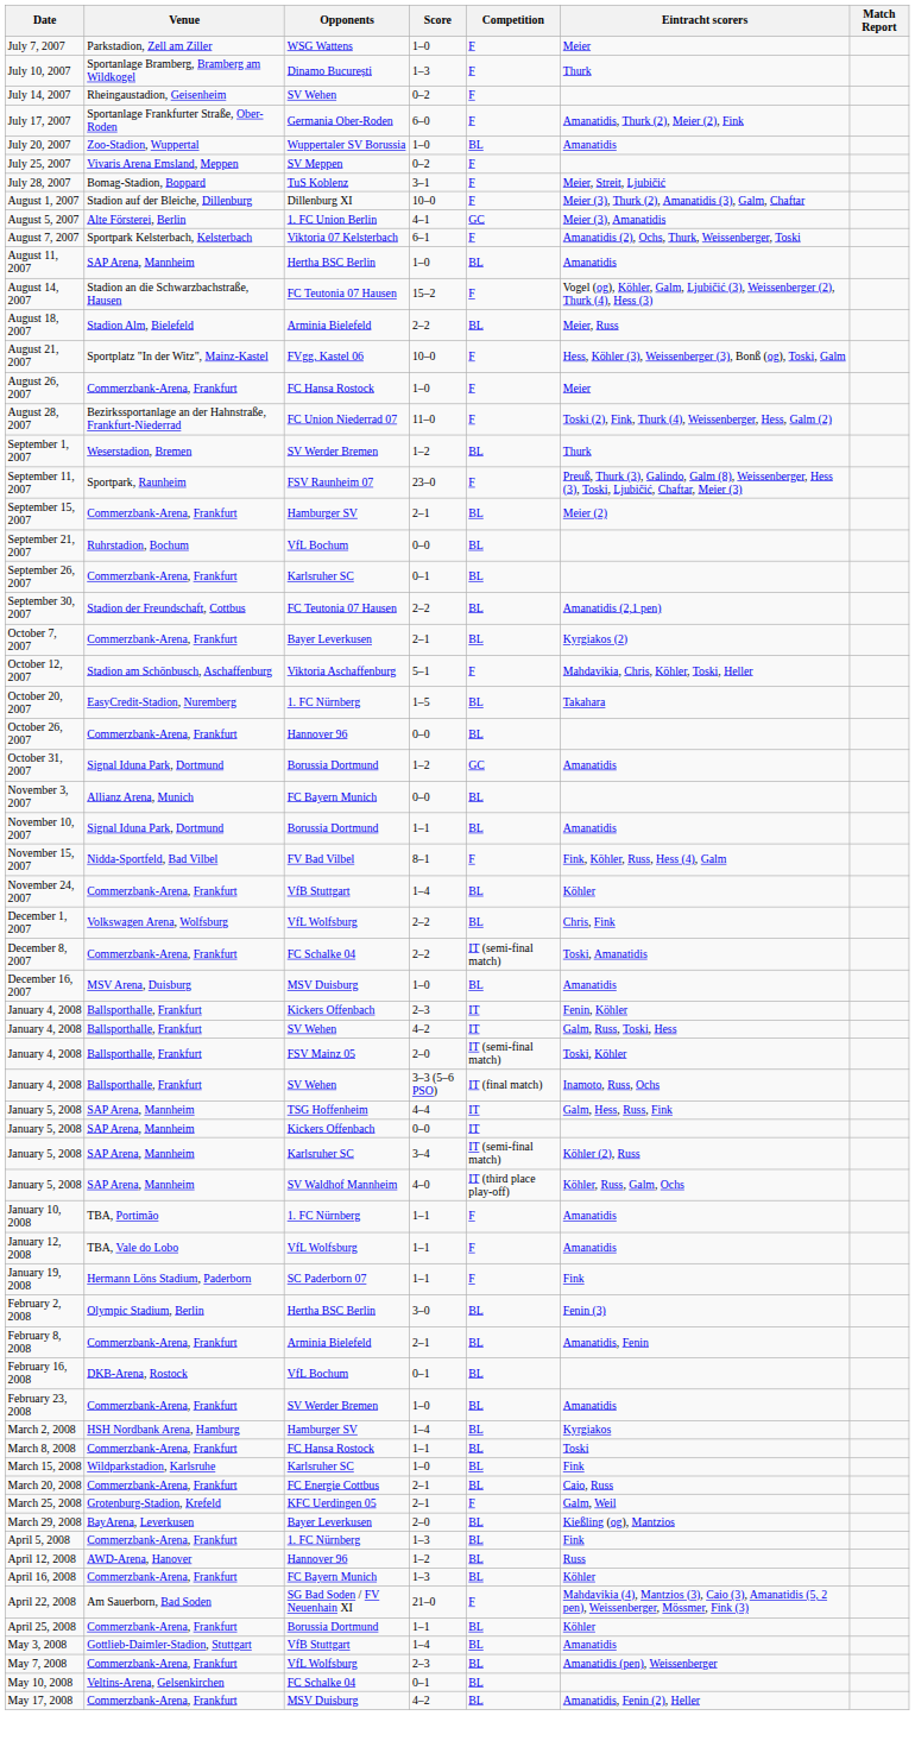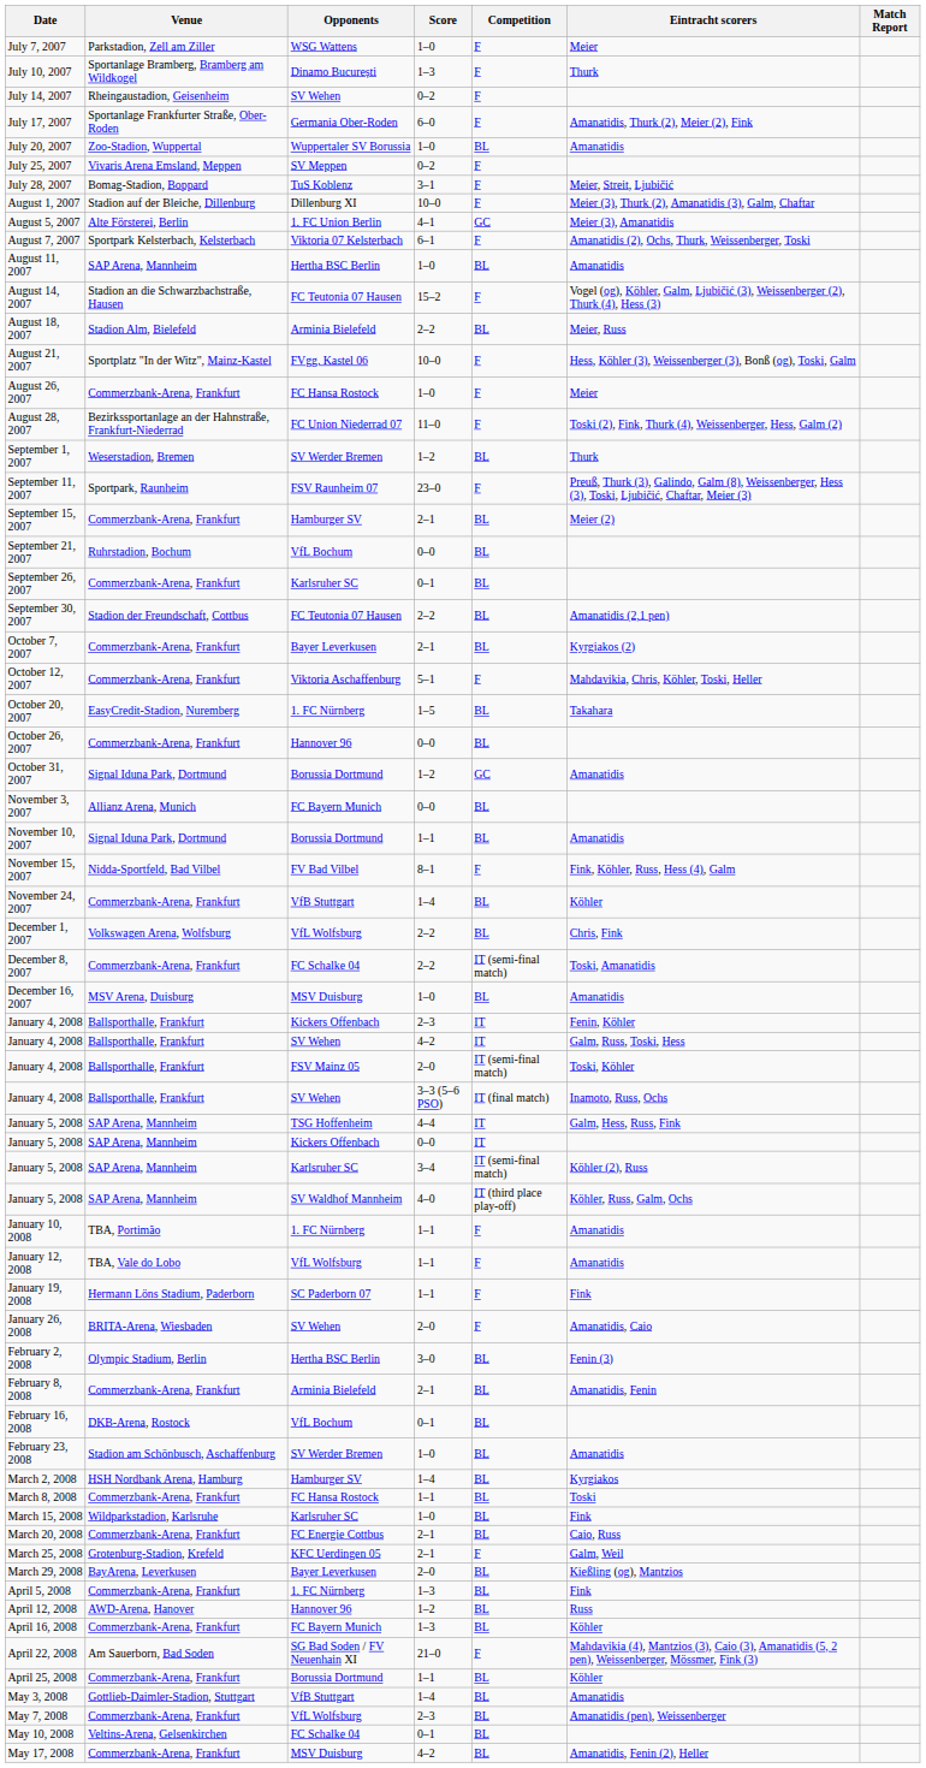 <table class="wikitable">
 <tr>
 <th>Date</th>
 <th>Venue</th>
 <th>Opponents</th>
 <th>Score</th>
 <th>Competition</th>
 <th>Eintracht scorers</th>
 <th>Match Report</th>
 </tr>
 <tr>
 <td>July 7, 2007</td>
 <td>Parkstadion, <a href='#'>Zell am Ziller</a></td>
 <td><a href='#'>WSG Wattens</a></td>
 <td>1–0</td>
 <td><a href='#'>F</a></td>
 <td><a href='#'>Meier</a></td>
 <td></td>
 </tr>
 <tr>
 <td>July 10, 2007</td>
 <td>Sportanlage Bramberg, <a href='#'>Bramberg am Wildkogel</a></td>
 <td><a href='#'>Dinamo București</a></td>
 <td>1–3</td>
 <td><a href='#'>F</a></td>
 <td><a href='#'>Thurk</a></td>
 <td></td>
 </tr>
 <tr>
 <td>July 14, 2007</td>
 <td>Rheingaustadion, <a href='#'>Geisenheim</a></td>
 <td><a href='#'>SV Wehen</a></td>
 <td>0–2</td>
 <td><a href='#'>F</a></td>
 <td></td>
 <td></td>
 </tr>
 <tr>
 <td>July 17, 2007</td>
 <td>Sportanlage Frankfurter Straße, <a href='#'>Ober-Roden</a></td>
 <td><a href='#'>Germania Ober-Roden</a></td>
 <td>6–0</td>
 <td><a href='#'>F</a></td>
 <td><a href='#'>Amanatidis</a>, <a href='#'>Thurk (2)</a>, <a href='#'>Meier (2)</a>, <a href='#'>Fink</a></td>
 <td></td>
 </tr>
 <tr>
 <td>July 20, 2007</td>
 <td><a href='#'>Zoo-Stadion</a>, <a href='#'>Wuppertal</a></td>
 <td><a href='#'>Wuppertaler SV Borussia</a></td>
 <td>1–0</td>
 <td><a href='#'>BL</a></td>
 <td><a href='#'>Amanatidis</a></td>
 <td></td>
 </tr>
 <tr>
 <td>July 25, 2007</td>
 <td><a href='#'>Vivaris Arena Emsland</a>, <a href='#'>Meppen</a></td>
 <td><a href='#'>SV Meppen</a></td>
 <td>0–2</td>
 <td><a href='#'>F</a></td>
 <td></td>
 <td></td>
 </tr>
 <tr>
 <td>July 28, 2007</td>
 <td>Bomag-Stadion, <a href='#'>Boppard</a></td>
 <td><a href='#'>TuS Koblenz</a></td>
 <td>3–1</td>
 <td><a href='#'>F</a></td>
 <td><a href='#'>Meier</a>, <a href='#'>Streit</a>, <a href='#'>Ljubičić</a></td>
 <td></td>
 </tr>
 <tr>
 <td>August 1, 2007</td>
 <td>Stadion auf der Bleiche, <a href='#'>Dillenburg</a></td>
 <td>Dillenburg XI</td>
 <td>10–0</td>
 <td><a href='#'>F</a></td>
 <td><a href='#'>Meier (3)</a>, <a href='#'>Thurk (2)</a>, <a href='#'>Amanatidis (3)</a>, <a href='#'>Galm</a>, <a href='#'>Chaftar</a></td>
 <td></td>
 </tr>
 <tr>
 <td>August 5, 2007</td>
 <td><a href='#'>Alte Försterei</a>, <a href='#'>Berlin</a></td>
 <td><a href='#'>1. FC Union Berlin</a></td>
 <td>4–1</td>
 <td><a href='#'>GC</a></td>
 <td><a href='#'>Meier (3)</a>, <a href='#'>Amanatidis</a></td>
 <td></td>
 </tr>
 <tr>
 <td>August 7, 2007</td>
 <td>Sportpark Kelsterbach, <a href='#'>Kelsterbach</a></td>
 <td><a href='#'>Viktoria 07 Kelsterbach</a></td>
 <td>6–1</td>
 <td><a href='#'>F</a></td>
 <td><a href='#'>Amanatidis (2)</a>, <a href='#'>Ochs</a>, <a href='#'>Thurk</a>, <a href='#'>Weissenberger</a>, <a href='#'>Toski</a></td>
 <td></td>
 </tr>
 <tr>
 <td>August 11, 2007</td>
 <td><a href='#'>SAP Arena</a>,  <a href='#'>Mannheim</a></td>
 <td><a href='#'>Hertha BSC Berlin</a></td>
 <td>1–0</td>
 <td><a href='#'>BL</a></td>
 <td><a href='#'>Amanatidis</a></td>
 <td></td>
 </tr>
 <tr>
 <td>August 14, 2007</td>
 <td>Stadion an die Schwarzbachstraße, <a href='#'>Hausen</a></td>
 <td><a href='#'>FC Teutonia 07 Hausen</a></td>
 <td>15–2</td>
 <td><a href='#'>F</a></td>
 <td>Vogel (<a href='#'>og</a>), <a href='#'>Köhler</a>, <a href='#'>Galm</a>, <a href='#'>Ljubičić (3)</a>, <a href='#'>Weissenberger (2)</a>, <a href='#'>Thurk (4)</a>, <a href='#'>Hess (3)</a></td>
 <td></td>
 </tr>
 <tr>
 <td>August 18, 2007</td>
 <td><a href='#'>Stadion Alm</a>, <a href='#'>Bielefeld</a></td>
 <td><a href='#'>Arminia Bielefeld</a></td>
 <td>2–2</td>
 <td><a href='#'>BL</a></td>
 <td><a href='#'>Meier</a>, <a href='#'>Russ</a></td>
 <td></td>
 </tr>
 <tr>
 <td>August 21, 2007</td>
 <td>Sportplatz "In der Witz", <a href='#'>Mainz-Kastel</a></td>
 <td><a href='#'>FVgg. Kastel 06</a></td>
 <td>10–0</td>
 <td><a href='#'>F</a></td>
 <td><a href='#'>Hess</a>, <a href='#'>Köhler (3)</a>, <a href='#'>Weissenberger (3)</a>, Bonß (<a href='#'>og</a>), <a href='#'>Toski</a>, <a href='#'>Galm</a></td>
 <td></td>
 </tr>
 <tr>
 <td>August 26, 2007</td>
 <td><a href='#'>Commerzbank-Arena</a>, <a href='#'>Frankfurt</a></td>
 <td><a href='#'>FC Hansa Rostock</a></td>
 <td>1–0</td>
 <td><a href='#'>F</a></td>
 <td><a href='#'>Meier</a></td>
 <td></td>
 </tr>
 <tr>
 <td>August 28, 2007</td>
 <td>Bezirkssportanlage an der Hahnstraße, <a href='#'>Frankfurt-Niederrad</a></td>
 <td><a href='#'>FC Union Niederrad 07</a></td>
 <td>11–0</td>
 <td><a href='#'>F</a></td>
 <td><a href='#'>Toski (2)</a>, <a href='#'>Fink</a>, <a href='#'>Thurk (4)</a>, <a href='#'>Weissenberger</a>, <a href='#'>Hess</a>, <a href='#'>Galm (2)</a></td>
 <td></td>
 </tr>
 <tr>
 <td>September 1, 2007</td>
 <td><a href='#'>Weserstadion</a>, <a href='#'>Bremen</a></td>
 <td><a href='#'>SV Werder Bremen</a></td>
 <td>1–2</td>
 <td><a href='#'>BL</a></td>
 <td><a href='#'>Thurk</a></td>
 <td></td>
 </tr>
 <tr>
 <td>September 11, 2007</td>
 <td>Sportpark, <a href='#'>Raunheim</a></td>
 <td><a href='#'>FSV Raunheim 07</a></td>
 <td>23–0</td>
 <td><a href='#'>F</a></td>
 <td><a href='#'>Preuß</a>, <a href='#'>Thurk (3)</a>, <a href='#'>Galindo</a>, <a href='#'>Galm (8)</a>, <a href='#'>Weissenberger</a>, <a href='#'>Hess (3)</a>, <a href='#'>Toski</a>, <a href='#'>Ljubičić</a>, <a href='#'>Chaftar</a>, <a href='#'>Meier (3)</a></td>
 <td></td>
 </tr>
 <tr>
 <td>September 15, 2007</td>
 <td><a href='#'>Commerzbank-Arena</a>, <a href='#'>Frankfurt</a></td>
 <td><a href='#'>Hamburger SV</a></td>
 <td>2–1</td>
 <td><a href='#'>BL</a></td>
 <td><a href='#'>Meier (2)</a></td>
 <td></td>
 </tr>
 <tr>
 <td>September 21, 2007</td>
 <td><a href='#'>Ruhrstadion</a>, <a href='#'>Bochum</a></td>
 <td><a href='#'>VfL Bochum</a></td>
 <td>0–0</td>
 <td><a href='#'>BL</a></td>
 <td></td>
 <td></td>
 </tr>
 <tr>
 <td>September 26, 2007</td>
 <td><a href='#'>Commerzbank-Arena</a>, <a href='#'>Frankfurt</a></td>
 <td><a href='#'>Karlsruher SC</a></td>
 <td>0–1</td>
 <td><a href='#'>BL</a></td>
 <td></td>
 <td></td>
 </tr>
 <tr>
 <td>September 30, 2007</td>
 <td><a href='#'>Stadion der Freundschaft</a>, <a href='#'>Cottbus</a></td>
 <td><a href='#'>FC Teutonia 07 Hausen</a></td>
 <td>2–2</td>
 <td><a href='#'>BL</a></td>
 <td><a href='#'>Amanatidis (2,1 pen)</a></td>
 <td></td>
 </tr>
 <tr>
 <td>October 7, 2007</td>
 <td><a href='#'>Commerzbank-Arena</a>, <a href='#'>Frankfurt</a></td>
 <td><a href='#'>Bayer Leverkusen</a></td>
 <td>2–1</td>
 <td><a href='#'>BL</a></td>
 <td><a href='#'>Kyrgiakos (2)</a></td>
 <td></td>
 </tr>
 <tr>
 <td>October 12, 2007</td>
-<td><a href='#'>Stadion am Schönbusch</a>, <a href='#'>Aschaffenburg</a></td>
+<td><a href='#'>Commerzbank-Arena</a>, <a href='#'>Frankfurt</a></td>
 <td><a href='#'>Viktoria Aschaffenburg</a></td>
 <td>5–1</td>
 <td><a href='#'>F</a></td>
 <td><a href='#'>Mahdavikia</a>, <a href='#'>Chris</a>, <a href='#'>Köhler</a>, <a href='#'>Toski</a>, <a href='#'>Heller</a></td>
 <td></td>
 </tr>
 <tr>
 <td>October 20, 2007</td>
 <td><a href='#'>EasyCredit-Stadion</a>, <a href='#'>Nuremberg</a></td>
 <td><a href='#'>1. FC Nürnberg</a></td>
 <td>1–5</td>
 <td><a href='#'>BL</a></td>
 <td><a href='#'>Takahara</a></td>
 <td></td>
 </tr>
 <tr>
 <td>October 26, 2007</td>
 <td><a href='#'>Commerzbank-Arena</a>, <a href='#'>Frankfurt</a></td>
 <td><a href='#'>Hannover 96</a></td>
 <td>0–0</td>
 <td><a href='#'>BL</a></td>
 <td></td>
 <td></td>
 </tr>
 <tr>
 <td>October 31, 2007</td>
 <td><a href='#'>Signal Iduna Park</a>, <a href='#'>Dortmund</a></td>
 <td><a href='#'>Borussia Dortmund</a></td>
 <td>1–2</td>
 <td><a href='#'>GC</a></td>
 <td><a href='#'>Amanatidis</a></td>
 <td></td>
 </tr>
 <tr>
 <td>November 3, 2007</td>
 <td><a href='#'>Allianz Arena</a>, <a href='#'>Munich</a></td>
 <td><a href='#'>FC Bayern Munich</a></td>
 <td>0–0</td>
 <td><a href='#'>BL</a></td>
 <td></td>
 <td></td>
 </tr>
 <tr>
 <td>November 10, 2007</td>
 <td><a href='#'>Signal Iduna Park</a>, <a href='#'>Dortmund</a></td>
 <td><a href='#'>Borussia Dortmund</a></td>
 <td>1–1</td>
 <td><a href='#'>BL</a></td>
 <td><a href='#'>Amanatidis</a></td>
 <td></td>
 </tr>
 <tr>
 <td>November 15, 2007</td>
 <td><a href='#'>Nidda-Sportfeld</a>, <a href='#'>Bad Vilbel</a></td>
 <td><a href='#'>FV Bad Vilbel</a></td>
 <td>8–1</td>
 <td><a href='#'>F</a></td>
 <td><a href='#'>Fink</a>, <a href='#'>Köhler</a>, <a href='#'>Russ</a>, <a href='#'>Hess (4)</a>, <a href='#'>Galm</a></td>
 <td></td>
 </tr>
 <tr>
 <td>November 24, 2007</td>
 <td><a href='#'>Commerzbank-Arena</a>, <a href='#'>Frankfurt</a></td>
 <td><a href='#'>VfB Stuttgart</a></td>
 <td>1–4</td>
 <td><a href='#'>BL</a></td>
 <td><a href='#'>Köhler</a></td>
 <td></td>
 </tr>
 <tr>
 <td>December 1, 2007</td>
 <td><a href='#'>Volkswagen Arena</a>, <a href='#'>Wolfsburg</a></td>
 <td><a href='#'>VfL Wolfsburg</a></td>
 <td>2–2</td>
 <td><a href='#'>BL</a></td>
 <td><a href='#'>Chris</a>, <a href='#'>Fink</a></td>
 <td></td>
 </tr>
 <tr>
 <td>December 8, 2007</td>
 <td><a href='#'>Commerzbank-Arena</a>, <a href='#'>Frankfurt</a></td>
 <td><a href='#'>FC Schalke 04</a></td>
 <td>2–2</td>
 <td><a href='#'>IT</a> (semi-final match)</td>
 <td><a href='#'>Toski</a>, <a href='#'>Amanatidis</a></td>
 <td></td>
 </tr>
 <tr>
 <td>December 16, 2007</td>
 <td><a href='#'>MSV Arena</a>, <a href='#'>Duisburg</a></td>
 <td><a href='#'>MSV Duisburg</a></td>
 <td>1–0</td>
 <td><a href='#'>BL</a></td>
 <td><a href='#'>Amanatidis</a></td>
 <td></td>
 </tr>
 <tr>
 <td>January 4, 2008</td>
 <td><a href='#'>Ballsporthalle</a>,  <a href='#'>Frankfurt</a></td>
 <td><a href='#'>Kickers Offenbach</a></td>
 <td>2–3</td>
 <td><a href='#'>IT</a></td>
 <td><a href='#'>Fenin</a>, <a href='#'>Köhler</a></td>
 <td></td>
 </tr>
 <tr>
 <td>January 4, 2008</td>
 <td><a href='#'>Ballsporthalle</a>,  <a href='#'>Frankfurt</a></td>
 <td><a href='#'>SV Wehen</a></td>
 <td>4–2</td>
 <td><a href='#'>IT</a></td>
 <td><a href='#'>Galm</a>, <a href='#'>Russ</a>, <a href='#'>Toski</a>, <a href='#'>Hess</a></td>
 <td></td>
 </tr>
 <tr>
 <td>January 4, 2008</td>
 <td><a href='#'>Ballsporthalle</a>,  <a href='#'>Frankfurt</a></td>
 <td><a href='#'>FSV Mainz 05</a></td>
 <td>2–0</td>
 <td><a href='#'>IT</a> (semi-final match)</td>
 <td><a href='#'>Toski</a>, <a href='#'>Köhler</a></td>
 <td></td>
 </tr>
 <tr>
 <td>January 4, 2008</td>
 <td><a href='#'>Ballsporthalle</a>,  <a href='#'>Frankfurt</a></td>
 <td><a href='#'>SV Wehen</a></td>
 <td>3–3 (5–6 <a href='#'>PSO</a>)</td>
 <td><a href='#'>IT</a> (final match)</td>
 <td><a href='#'>Inamoto</a>, <a href='#'>Russ</a>, <a href='#'>Ochs</a></td>
 <td></td>
 </tr>
 <tr>
 <td>January 5, 2008</td>
 <td><a href='#'>SAP Arena</a>,  <a href='#'>Mannheim</a></td>
 <td><a href='#'>TSG Hoffenheim</a></td>
 <td>4–4</td>
 <td><a href='#'>IT</a></td>
 <td><a href='#'>Galm</a>, <a href='#'>Hess</a>, <a href='#'>Russ</a>, <a href='#'>Fink</a></td>
 <td></td>
 </tr>
 <tr>
 <td>January 5, 2008</td>
 <td><a href='#'>SAP Arena</a>,  <a href='#'>Mannheim</a></td>
 <td><a href='#'>Kickers Offenbach</a></td>
 <td>0–0</td>
 <td><a href='#'>IT</a></td>
 <td></td>
 <td></td>
 </tr>
 <tr>
 <td>January 5, 2008</td>
 <td><a href='#'>SAP Arena</a>,  <a href='#'>Mannheim</a></td>
 <td><a href='#'>Karlsruher SC</a></td>
 <td>3–4</td>
 <td><a href='#'>IT</a> (semi-final match)</td>
 <td><a href='#'>Köhler (2)</a>, <a href='#'>Russ</a></td>
 <td></td>
 </tr>
 <tr>
 <td>January 5, 2008</td>
 <td><a href='#'>SAP Arena</a>,  <a href='#'>Mannheim</a></td>
 <td><a href='#'>SV Waldhof Mannheim</a></td>
 <td>4–0</td>
 <td><a href='#'>IT</a> (third place play-off)</td>
 <td><a href='#'>Köhler</a>, <a href='#'>Russ</a>, <a href='#'>Galm</a>, <a href='#'>Ochs</a></td>
 <td></td>
 </tr>
 <tr>
 <td>January 10, 2008</td>
 <td>TBA, <a href='#'>Portimão</a></td>
 <td><a href='#'>1. FC Nürnberg</a></td>
 <td>1–1</td>
 <td><a href='#'>F</a></td>
 <td><a href='#'>Amanatidis</a></td>
 <td></td>
 </tr>
 <tr>
 <td>January 12, 2008</td>
 <td>TBA, <a href='#'>Vale do Lobo</a></td>
 <td><a href='#'>VfL Wolfsburg</a></td>
 <td>1–1</td>
 <td><a href='#'>F</a></td>
 <td><a href='#'>Amanatidis</a></td>
 <td></td>
 </tr>
 <tr>
 <td>January 19, 2008</td>
 <td><a href='#'>Hermann Löns Stadium</a>, <a href='#'>Paderborn</a></td>
 <td><a href='#'>SC Paderborn 07</a></td>
 <td>1–1</td>
 <td><a href='#'>F</a></td>
 <td><a href='#'>Fink</a></td>
 <td></td>
 </tr>
 <tr>
+<td>January 26, 2008</td>
+<td><a href='#'>BRITA-Arena</a>, <a href='#'>Wiesbaden</a></td>
+<td><a href='#'>SV Wehen</a></td>
+<td>2–0</td>
+<td><a href='#'>F</a></td>
+<td><a href='#'>Amanatidis</a>, <a href='#'>Caio</a></td>
+<td></td>
+</tr>
+<tr>
 <td>February 2, 2008</td>
 <td><a href='#'>Olympic Stadium</a>, <a href='#'>Berlin</a></td>
 <td><a href='#'>Hertha BSC Berlin</a></td>
 <td>3–0</td>
 <td><a href='#'>BL</a></td>
 <td><a href='#'>Fenin (3)</a></td>
 <td></td>
 </tr>
 <tr>
 <td>February 8, 2008</td>
 <td><a href='#'>Commerzbank-Arena</a>, <a href='#'>Frankfurt</a></td>
 <td><a href='#'>Arminia Bielefeld</a></td>
 <td>2–1</td>
 <td><a href='#'>BL</a></td>
 <td><a href='#'>Amanatidis</a>, <a href='#'>Fenin</a></td>
 <td></td>
 </tr>
 <tr>
 <td>February 16, 2008</td>
 <td><a href='#'>DKB-Arena</a>, <a href='#'>Rostock</a></td>
 <td><a href='#'>VfL Bochum</a></td>
 <td>0–1</td>
 <td><a href='#'>BL</a></td>
 <td></td>
 <td></td>
 </tr>
 <tr>
 <td>February 23, 2008</td>
-<td><a href='#'>Commerzbank-Arena</a>, <a href='#'>Frankfurt</a></td>
+<td><a href='#'>Stadion am Schönbusch</a>, <a href='#'>Aschaffenburg</a></td>
 <td><a href='#'>SV Werder Bremen</a></td>
 <td>1–0</td>
 <td><a href='#'>BL</a></td>
 <td><a href='#'>Amanatidis</a></td>
 <td></td>
 </tr>
 <tr>
 <td>March 2, 2008</td>
 <td><a href='#'>HSH Nordbank Arena</a>, <a href='#'>Hamburg</a></td>
 <td><a href='#'>Hamburger SV</a></td>
 <td>1–4</td>
 <td><a href='#'>BL</a></td>
 <td><a href='#'>Kyrgiakos</a></td>
 <td></td>
 </tr>
 <tr>
 <td>March 8, 2008</td>
 <td><a href='#'>Commerzbank-Arena</a>, <a href='#'>Frankfurt</a></td>
 <td><a href='#'>FC Hansa Rostock</a></td>
 <td>1–1</td>
 <td><a href='#'>BL</a></td>
 <td><a href='#'>Toski</a></td>
 <td></td>
 </tr>
 <tr>
 <td>March 15, 2008</td>
 <td><a href='#'>Wildparkstadion</a>, <a href='#'>Karlsruhe</a></td>
 <td><a href='#'>Karlsruher SC</a></td>
 <td>1–0</td>
 <td><a href='#'>BL</a></td>
 <td><a href='#'>Fink</a></td>
 <td></td>
 </tr>
 <tr>
 <td>March 20, 2008</td>
 <td><a href='#'>Commerzbank-Arena</a>, <a href='#'>Frankfurt</a></td>
 <td><a href='#'>FC Energie Cottbus</a></td>
 <td>2–1</td>
 <td><a href='#'>BL</a></td>
 <td><a href='#'>Caio</a>, <a href='#'>Russ</a></td>
 <td></td>
 </tr>
 <tr>
 <td>March 25, 2008</td>
 <td><a href='#'>Grotenburg-Stadion</a>, <a href='#'>Krefeld</a></td>
 <td><a href='#'>KFC Uerdingen 05</a></td>
 <td>2–1</td>
 <td><a href='#'>F</a></td>
 <td><a href='#'>Galm</a>, <a href='#'>Weil</a></td>
 <td></td>
 </tr>
 <tr>
 <td>March 29, 2008</td>
 <td><a href='#'>BayArena</a>, <a href='#'>Leverkusen</a></td>
 <td><a href='#'>Bayer Leverkusen</a></td>
 <td>2–0</td>
 <td><a href='#'>BL</a></td>
 <td><a href='#'>Kießling</a> (<a href='#'>og</a>), <a href='#'>Mantzios</a></td>
 <td></td>
 </tr>
 <tr>
 <td>April 5, 2008</td>
 <td><a href='#'>Commerzbank-Arena</a>, <a href='#'>Frankfurt</a></td>
 <td><a href='#'>1. FC Nürnberg</a></td>
 <td>1–3</td>
 <td><a href='#'>BL</a></td>
 <td><a href='#'>Fink</a></td>
 <td></td>
 </tr>
 <tr>
 <td>April 12, 2008</td>
 <td><a href='#'>AWD-Arena</a>, <a href='#'>Hanover</a></td>
 <td><a href='#'>Hannover 96</a></td>
 <td>1–2</td>
 <td><a href='#'>BL</a></td>
 <td><a href='#'>Russ</a></td>
 <td></td>
 </tr>
 <tr>
 <td>April 16, 2008</td>
 <td><a href='#'>Commerzbank-Arena</a>, <a href='#'>Frankfurt</a></td>
 <td><a href='#'>FC Bayern Munich</a></td>
 <td>1–3</td>
 <td><a href='#'>BL</a></td>
 <td><a href='#'>Köhler</a></td>
 <td></td>
 </tr>
 <tr>
 <td>April 22, 2008</td>
 <td>Am Sauerborn, <a href='#'>Bad Soden</a></td>
 <td><a href='#'>SG Bad Soden</a> / <a href='#'>FV Neuenhain</a> XI</td>
 <td>21–0</td>
 <td><a href='#'>F</a></td>
 <td><a href='#'>Mahdavikia (4)</a>, <a href='#'>Mantzios (3)</a>, <a href='#'>Caio (3)</a>, <a href='#'>Amanatidis (5, 2 pen)</a>, <a href='#'>Weissenberger</a>, <a href='#'>Mössmer</a>, <a href='#'>Fink (3)</a></td>
 <td></td>
 </tr>
 <tr>
 <td>April 25, 2008</td>
 <td><a href='#'>Commerzbank-Arena</a>, <a href='#'>Frankfurt</a></td>
 <td><a href='#'>Borussia Dortmund</a></td>
 <td>1–1</td>
 <td><a href='#'>BL</a></td>
 <td><a href='#'>Köhler</a></td>
 <td></td>
 </tr>
 <tr>
 <td>May 3, 2008</td>
 <td><a href='#'>Gottlieb-Daimler-Stadion</a>, <a href='#'>Stuttgart</a></td>
 <td><a href='#'>VfB Stuttgart</a></td>
 <td>1–4</td>
 <td><a href='#'>BL</a></td>
 <td><a href='#'>Amanatidis</a></td>
 <td></td>
 </tr>
 <tr>
 <td>May 7, 2008</td>
 <td><a href='#'>Commerzbank-Arena</a>, <a href='#'>Frankfurt</a></td>
 <td><a href='#'>VfL Wolfsburg</a></td>
 <td>2–3</td>
 <td><a href='#'>BL</a></td>
 <td><a href='#'>Amanatidis (pen)</a>, <a href='#'>Weissenberger</a></td>
 <td></td>
 </tr>
 <tr>
 <td>May 10, 2008</td>
 <td><a href='#'>Veltins-Arena</a>, <a href='#'>Gelsenkirchen</a></td>
 <td><a href='#'>FC Schalke 04</a></td>
 <td>0–1</td>
 <td><a href='#'>BL</a></td>
 <td></td>
 <td></td>
 </tr>
 <tr>
 <td>May 17, 2008</td>
 <td><a href='#'>Commerzbank-Arena</a>, <a href='#'>Frankfurt</a></td>
 <td><a href='#'>MSV Duisburg</a></td>
 <td>4–2</td>
 <td><a href='#'>BL</a></td>
 <td><a href='#'>Amanatidis</a>, <a href='#'>Fenin (2)</a>, <a href='#'>Heller</a></td>
 <td></td>
 </tr>
 </table>
